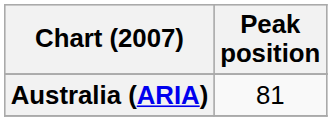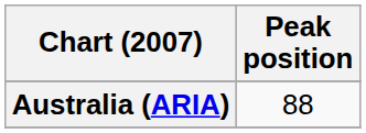 <table class="wikitable sortable plainrowheaders" style="text-align:center">
 <tr>
 <th>Chart (2007)</th>
 <th>Peak<br>position</th>
 </tr>
 <tr>
 </tr>
 <tr>
 <th scope="row">Australia (<a href='#'>ARIA</a>)</th>
-<td>81</td>
+<td>88</td>
 </tr>
 <tr>
 </tr>
 </table>
